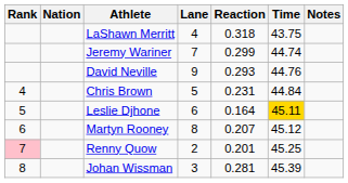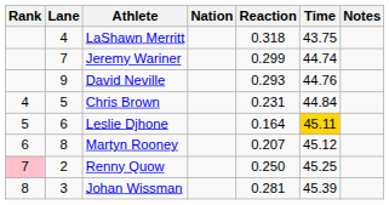 <table class="wikitable sortable" style="text-align:center">
 <tr>
 <th>Rank</th>
+<th>Lane</th>
+<th>Athlete</th>
 <th>Nation</th>
-<th>Athlete</th>
-<th>Lane</th>
 <th>Reaction</th>
 <th>Time</th>
 <th>Notes</th>
 </tr>
 <tr>
 <td></td>
+<td>4</td>
+<td align="left"><a href='#'>LaShawn Merritt</a></td>
 <td align="left"></td>
-<td align="left"><a href='#'>LaShawn Merritt</a></td>
-<td>4</td>
 <td>0.318</td>
 <td>43.75</td>
 <td></td>
 </tr>
 <tr>
 <td></td>
+<td>7</td>
+<td align="left"><a href='#'>Jeremy Wariner</a></td>
 <td align="left"></td>
-<td align="left"><a href='#'>Jeremy Wariner</a></td>
-<td>7</td>
 <td>0.299</td>
 <td>44.74</td>
 <td></td>
 </tr>
 <tr>
 <td></td>
+<td>9</td>
+<td align="left"><a href='#'>David Neville</a></td>
 <td align="left"></td>
-<td align="left"><a href='#'>David Neville</a></td>
-<td>9</td>
 <td>0.293</td>
 <td>44.76</td>
 <td></td>
 </tr>
 <tr>
 <td>4</td>
+<td>5</td>
+<td align="left"><a href='#'>Chris Brown</a></td>
 <td align="left"></td>
-<td align="left"><a href='#'>Chris Brown</a></td>
-<td>5</td>
 <td>0.231</td>
 <td>44.84</td>
 <td></td>
 </tr>
 <tr>
 <td>5</td>
+<td>6</td>
+<td align="left"><a href='#'>Leslie Djhone</a></td>
 <td align="left"></td>
-<td align="left"><a href='#'>Leslie Djhone</a></td>
-<td>6</td>
 <td>0.164</td>
 <td style="background: gold;">45.11</td>
 <td></td>
 </tr>
 <tr>
 <td>6</td>
+<td>8</td>
+<td align="left"><a href='#'>Martyn Rooney</a></td>
 <td align="left"></td>
-<td align="left"><a href='#'>Martyn Rooney</a></td>
-<td>8</td>
 <td>0.207</td>
 <td>45.12</td>
 <td></td>
 </tr>
 <tr>
 <td style="background: pink;">7</td>
+<td>2</td>
+<td align="left"><a href='#'>Renny Quow</a></td>
 <td align="left"></td>
-<td align="left"><a href='#'>Renny Quow</a></td>
-<td>2</td>
-<td>0.201</td>
+<td>0.250</td>
 <td>45.25</td>
 <td></td>
 </tr>
 <tr>
 <td>8</td>
+<td>3</td>
+<td align="left"><a href='#'>Johan Wissman</a></td>
 <td align="left"></td>
-<td align="left"><a href='#'>Johan Wissman</a></td>
-<td>3</td>
 <td>0.281</td>
 <td>45.39</td>
 <td></td>
 </tr>
 </table>
